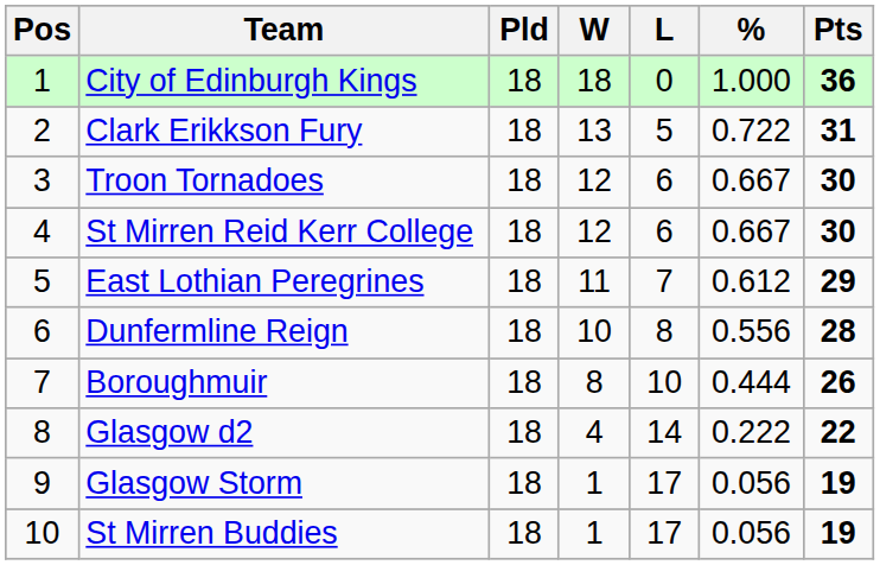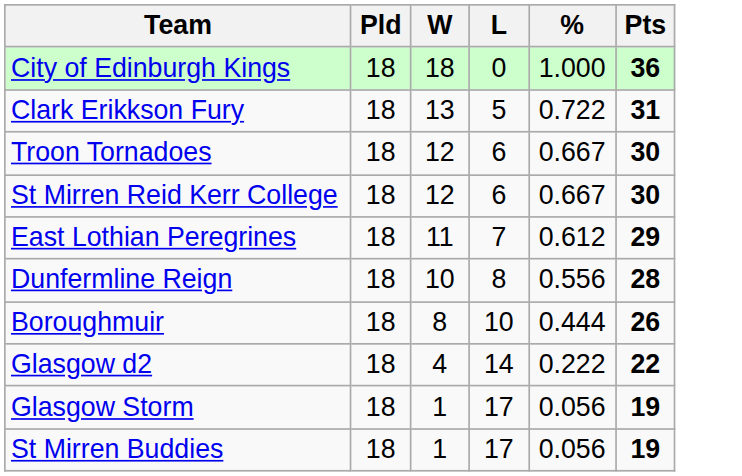 <table class="wikitable" style="text-align: center;">
 <tr>
-<th>Pos</th>
 <th scope="col" style="width: 200px;">Team</th>
 <th scope="col" style="width: 28px;">Pld</th>
 <th scope="col" style="width: 28px;">W</th>
 <th scope="col" style="width: 28px;">L</th>
 <th scope="col" style="width: 45px;">%</th>
 <th scope="col" style="width: 28px;">Pts</th>
 </tr>
 <tr style="background: #ccffcc;">
-<td>1</td>
 <td style="text-align:left;"><a href='#'>City of Edinburgh Kings</a></td>
 <td>18</td>
 <td>18</td>
 <td>0</td>
 <td>1.000</td>
 <td><strong>36</strong></td>
 </tr>
 <tr style="background: ;">
-<td>2</td>
 <td style="text-align:left;"><a href='#'>Clark Erikkson Fury</a></td>
 <td>18</td>
 <td>13</td>
 <td>5</td>
 <td>0.722</td>
 <td><strong>31</strong></td>
 </tr>
 <tr style="background: ;">
-<td>3</td>
 <td style="text-align:left;"><a href='#'>Troon Tornadoes</a></td>
 <td>18</td>
 <td>12</td>
 <td>6</td>
 <td>0.667</td>
 <td><strong>30</strong></td>
 </tr>
 <tr style="background: ;">
-<td>4</td>
 <td style="text-align:left;"><a href='#'>St Mirren Reid Kerr College</a></td>
 <td>18</td>
 <td>12</td>
 <td>6</td>
 <td>0.667</td>
 <td><strong>30</strong></td>
 </tr>
 <tr style="background: ;">
-<td>5</td>
 <td style="text-align:left;"><a href='#'>East Lothian Peregrines</a></td>
 <td>18</td>
 <td>11</td>
 <td>7</td>
 <td>0.612</td>
 <td><strong>29</strong></td>
 </tr>
 <tr style="background: ;">
-<td>6</td>
 <td style="text-align:left;"><a href='#'>Dunfermline Reign</a></td>
 <td>18</td>
 <td>10</td>
 <td>8</td>
 <td>0.556</td>
 <td><strong>28</strong></td>
 </tr>
 <tr style="background: ;">
-<td>7</td>
 <td style="text-align:left;"><a href='#'>Boroughmuir</a></td>
 <td>18</td>
 <td>8</td>
 <td>10</td>
 <td>0.444</td>
 <td><strong>26</strong></td>
 </tr>
 <tr style="background: ;">
-<td>8</td>
 <td style="text-align:left;"><a href='#'>Glasgow d2</a></td>
 <td>18</td>
 <td>4</td>
 <td>14</td>
 <td>0.222</td>
 <td><strong>22</strong></td>
 </tr>
 <tr>
-<td>9</td>
 <td style="text-align:left;"><a href='#'>Glasgow Storm</a></td>
 <td>18</td>
 <td>1</td>
 <td>17</td>
 <td>0.056</td>
 <td><strong>19</strong></td>
 </tr>
 <tr>
-<td>10</td>
 <td style="text-align:left;"><a href='#'>St Mirren Buddies</a></td>
 <td>18</td>
 <td>1</td>
 <td>17</td>
 <td>0.056</td>
 <td><strong>19</strong></td>
 </tr>
 </table>
